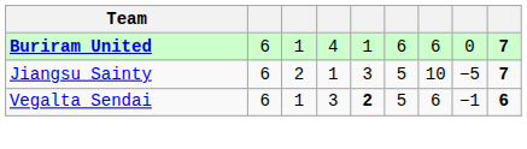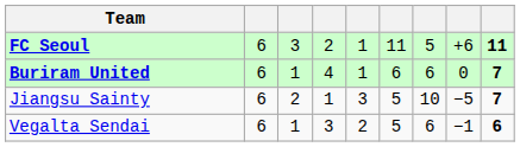 <table class="wikitable" style="text-align:center;">
 <tr>
 <th width=180>Team</th>
 <th width=20></th>
 <th width=20></th>
 <th width=20></th>
 <th width=20></th>
 <th width=20></th>
 <th width=20></th>
 <th width=20></th>
 <th width=20></th>
+</tr>
+<tr bgcolor=#ccffcc>
+<td align="left"> <strong><a href='#'>FC Seoul</a></strong></td>
+<td>6</td>
+<td>3</td>
+<td>2</td>
+<td>1</td>
+<td>11</td>
+<td>5</td>
+<td>+6</td>
+<td><strong>11</strong></td>
 </tr>
 <tr bgcolor=#ccffcc>
 <td align="left"> <strong><a href='#'>Buriram United</a></strong></td>
 <td>6</td>
 <td>1</td>
 <td>4</td>
 <td>1</td>
 <td>6</td>
 <td>6</td>
 <td>0</td>
 <td><strong>7</strong></td>
 </tr>
 <tr>
 <td align="left"> <a href='#'>Jiangsu Sainty</a></td>
 <td>6</td>
 <td>2</td>
 <td>1</td>
 <td>3</td>
 <td>5</td>
 <td>10</td>
 <td>−5</td>
 <td><strong>7</strong></td>
 </tr>
 <tr>
 <td align="left"> <a href='#'>Vegalta Sendai</a></td>
 <td>6</td>
 <td>1</td>
 <td>3</td>
-<td><strong>2</strong></td>
+<td>2</td>
 <td>5</td>
 <td>6</td>
 <td>−1</td>
 <td><strong>6</strong></td>
 </tr>
 </table>
